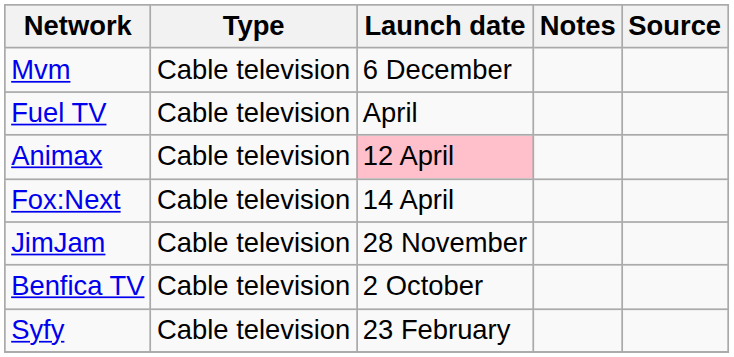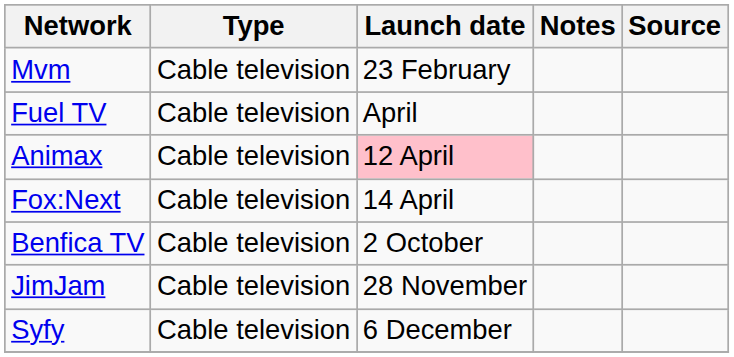 <table class="wikitable sortable">
 <tr>
 <th>Network</th>
 <th>Type</th>
 <th>Launch date</th>
 <th>Notes</th>
 <th>Source</th>
 </tr>
 <tr>
 <td><a href='#'>Mvm</a></td>
 <td>Cable television</td>
-<td>6 December</td>
+<td>23 February</td>
 <td></td>
 <td></td>
 </tr>
 <tr>
 <td><a href='#'>Fuel TV</a></td>
 <td>Cable television</td>
 <td>April</td>
 <td></td>
 <td></td>
 </tr>
 <tr>
 <td><a href='#'>Animax</a></td>
 <td>Cable television</td>
 <td style="background: pink;">12 April</td>
 <td></td>
 <td></td>
 </tr>
 <tr>
 <td><a href='#'>Fox:Next</a></td>
 <td>Cable television</td>
 <td>14 April</td>
 <td></td>
 <td></td>
 </tr>
 <tr>
+<td><a href='#'>Benfica TV</a></td>
+<td>Cable television</td>
+<td>2 October</td>
+<td></td>
+<td></td>
+</tr>
+<tr>
 <td><a href='#'>JimJam</a></td>
 <td>Cable television</td>
 <td>28 November</td>
 <td></td>
 <td></td>
 </tr>
 <tr>
-<td><a href='#'>Benfica TV</a></td>
-<td>Cable television</td>
-<td>2 October</td>
-<td></td>
-<td></td>
-</tr>
-<tr>
 <td><a href='#'>Syfy</a></td>
 <td>Cable television</td>
-<td>23 February</td>
+<td>6 December</td>
 <td></td>
 <td></td>
 </tr>
 <tr>
 </tr>
 </table>
